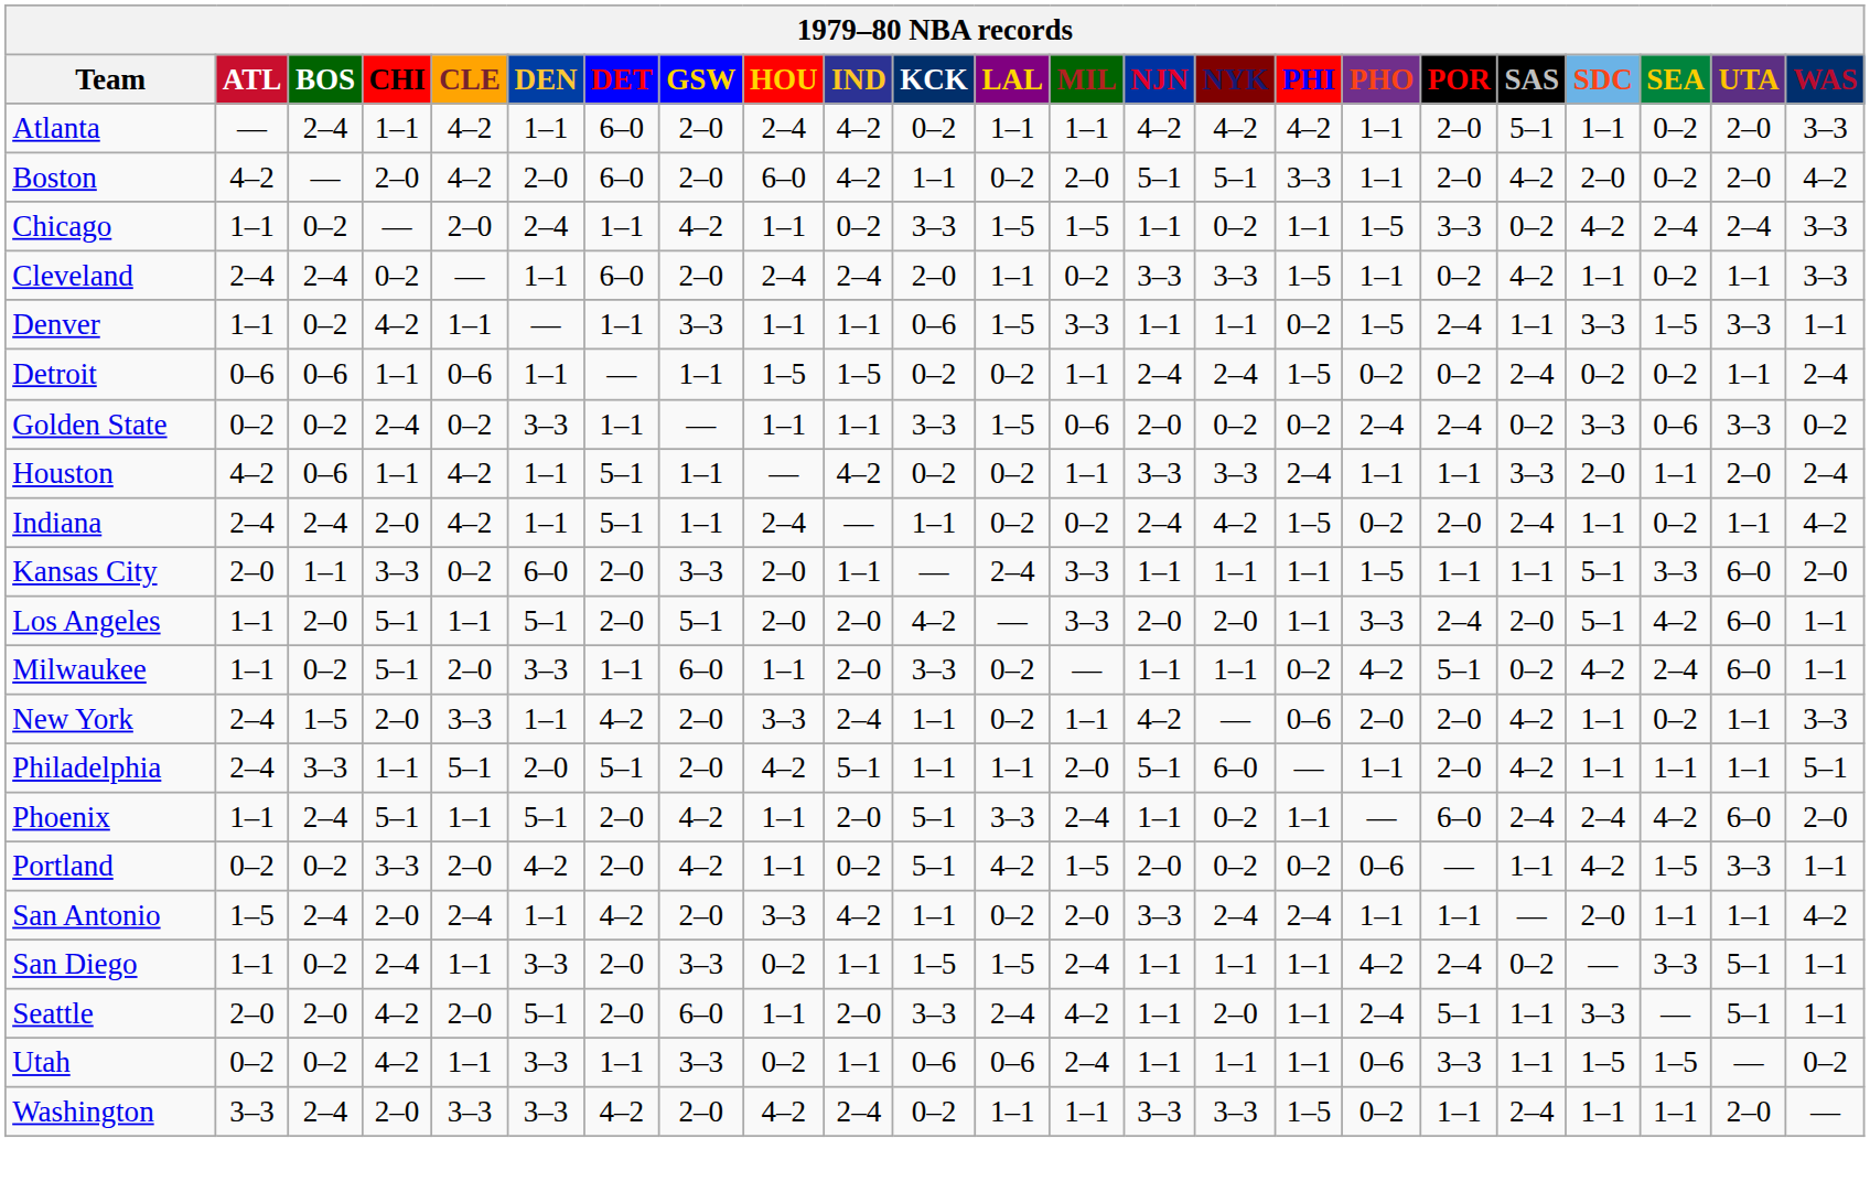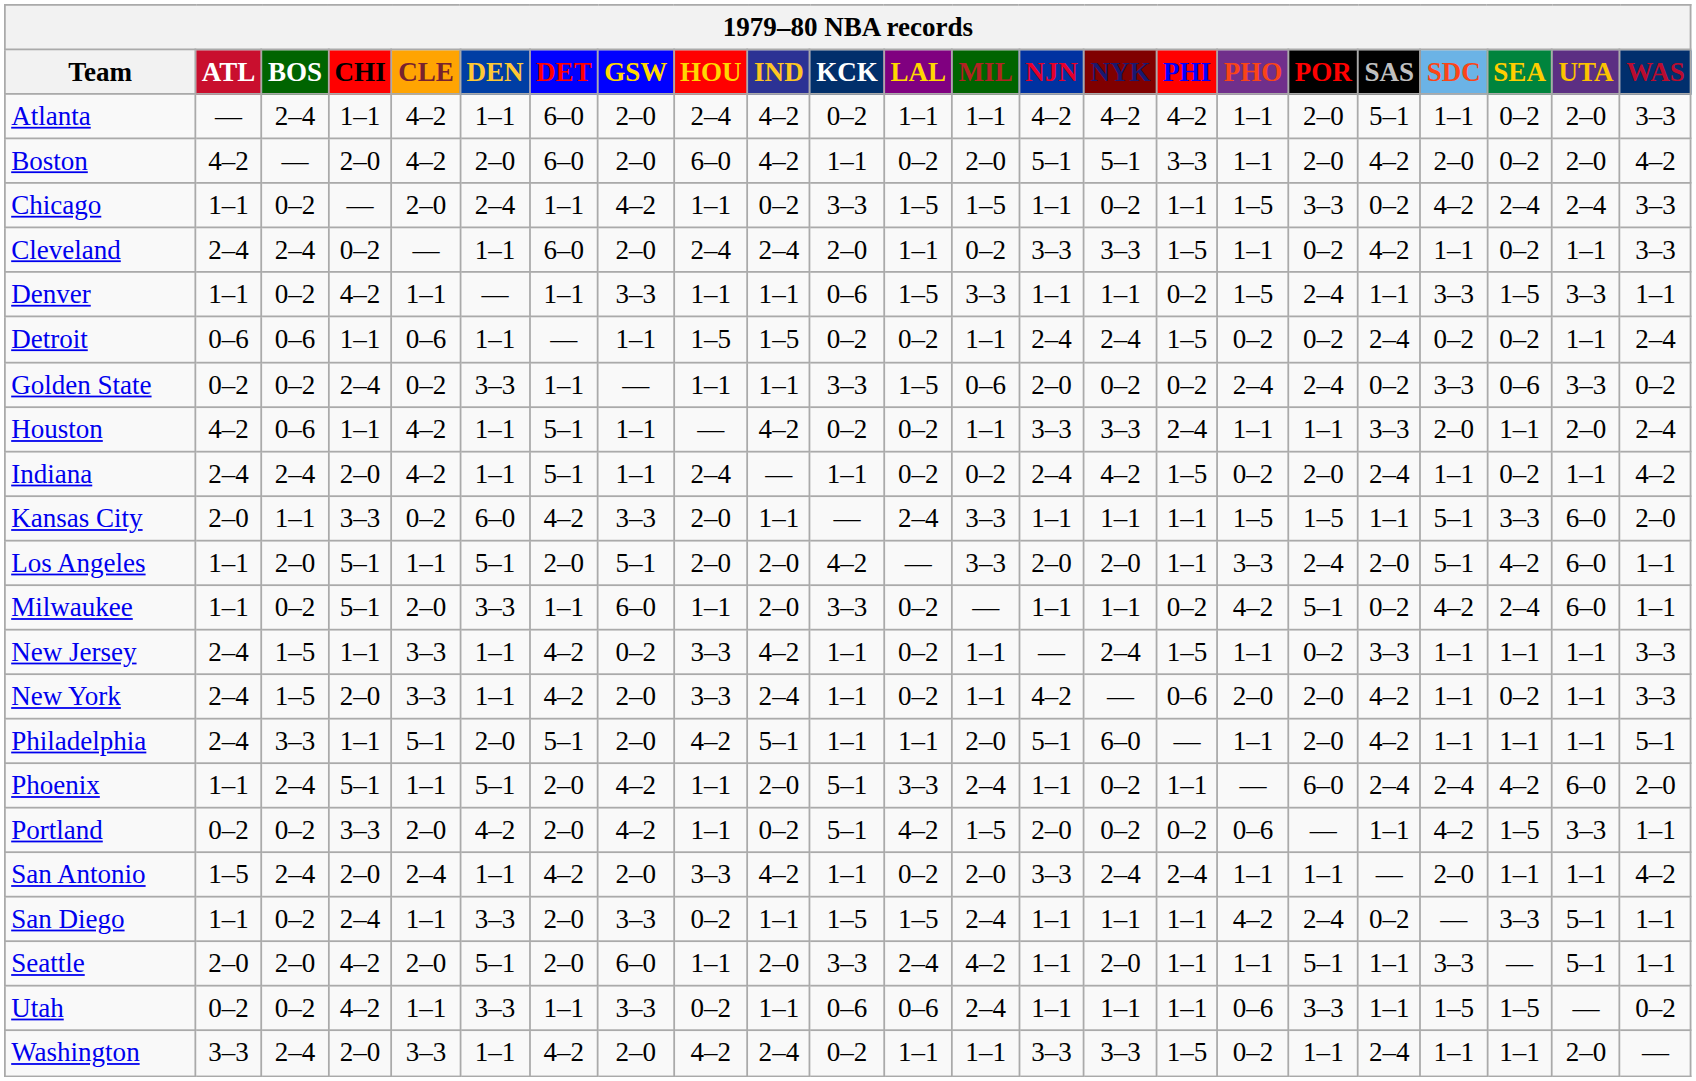 <table class="wikitable" style="font-size:95%; text-align:center;">
 <tr>
 <th colspan=23>1979–80 NBA records</th>
 </tr>
 <tr>
 <th width=100>Team</th>
 <th style="background:#C90F2E;color:#FFFFFF;width=35">ATL</th>
 <th style="background:#006400;color:#FFFFFF;width=35">BOS</th>
 <th style="background:#FF0000;color:#000000;width=35">CHI</th>
 <th style="background:#FFA402;color:#77222F;width=35">CLE</th>
 <th style="background:#003EA4;color:#FDC835;width=35">DEN</th>
 <th style="background:#0000FF;color:#FF0000;width=35">DET</th>
 <th style="background:#0000FF;color:#FFD700;width=35">GSW</th>
 <th style="background:#FF0000;color:#FFD700;width=35">HOU</th>
 <th style="background:#2C3294;color:#FCC624;width=35">IND</th>
 <th style="background:#012F6B;color:#FFFFFF;width=35">KCK</th>
 <th style="background:#800080;color:#FFD700;width=35">LAL</th>
 <th style="background:#006400;color:#B22222;width=35">MIL</th>
 <th style="background:#0032A1;color:#E5002B;width=35">NJN</th>
 <th style="background:#800000;color:#191970;width=35">NYK</th>
 <th style="background:#FF0000;color:#0000FF;width=35">PHI</th>
 <th style="background:#702F8B;color:#FA4417;width=35">PHO</th>
 <th style="background:#000000;color:#FF0000;width=35">POR</th>
 <th style="background:#000000;color:#C0C0C0;width=35">SAS</th>
 <th style="background:#6BB3E6;color:#FA4518;width=35">SDC</th>
 <th style="background:#00843D;color:#FFCD01;width=35">SEA</th>
 <th style="background:#5C2F83;color:#FCC200;width=35">UTA</th>
 <th style="background:#012F6D;color:#BA0C2F;width=35">WAS</th>
 </tr>
 <tr>
 <td style="text-align:left;"><a href='#'>Atlanta</a></td>
 <td>—</td>
 <td>2–4</td>
 <td>1–1</td>
 <td>4–2</td>
 <td>1–1</td>
 <td>6–0</td>
 <td>2–0</td>
 <td>2–4</td>
 <td>4–2</td>
 <td>0–2</td>
 <td>1–1</td>
 <td>1–1</td>
 <td>4–2</td>
 <td>4–2</td>
 <td>4–2</td>
 <td>1–1</td>
 <td>2–0</td>
 <td>5–1</td>
 <td>1–1</td>
 <td>0–2</td>
 <td>2–0</td>
 <td>3–3</td>
 </tr>
 <tr>
 <td style="text-align:left;"><a href='#'>Boston</a></td>
 <td>4–2</td>
 <td>—</td>
 <td>2–0</td>
 <td>4–2</td>
 <td>2–0</td>
 <td>6–0</td>
 <td>2–0</td>
 <td>6–0</td>
 <td>4–2</td>
 <td>1–1</td>
 <td>0–2</td>
 <td>2–0</td>
 <td>5–1</td>
 <td>5–1</td>
 <td>3–3</td>
 <td>1–1</td>
 <td>2–0</td>
 <td>4–2</td>
 <td>2–0</td>
 <td>0–2</td>
 <td>2–0</td>
 <td>4–2</td>
 </tr>
 <tr>
 <td style="text-align:left;"><a href='#'>Chicago</a></td>
 <td>1–1</td>
 <td>0–2</td>
 <td>—</td>
 <td>2–0</td>
 <td>2–4</td>
 <td>1–1</td>
 <td>4–2</td>
 <td>1–1</td>
 <td>0–2</td>
 <td>3–3</td>
 <td>1–5</td>
 <td>1–5</td>
 <td>1–1</td>
 <td>0–2</td>
 <td>1–1</td>
 <td>1–5</td>
 <td>3–3</td>
 <td>0–2</td>
 <td>4–2</td>
 <td>2–4</td>
 <td>2–4</td>
 <td>3–3</td>
 </tr>
 <tr>
 <td style="text-align:left;"><a href='#'>Cleveland</a></td>
 <td>2–4</td>
 <td>2–4</td>
 <td>0–2</td>
 <td>—</td>
 <td>1–1</td>
 <td>6–0</td>
 <td>2–0</td>
 <td>2–4</td>
 <td>2–4</td>
 <td>2–0</td>
 <td>1–1</td>
 <td>0–2</td>
 <td>3–3</td>
 <td>3–3</td>
 <td>1–5</td>
 <td>1–1</td>
 <td>0–2</td>
 <td>4–2</td>
 <td>1–1</td>
 <td>0–2</td>
 <td>1–1</td>
 <td>3–3</td>
 </tr>
 <tr>
 <td style="text-align:left;"><a href='#'>Denver</a></td>
 <td>1–1</td>
 <td>0–2</td>
 <td>4–2</td>
 <td>1–1</td>
 <td>—</td>
 <td>1–1</td>
 <td>3–3</td>
 <td>1–1</td>
 <td>1–1</td>
 <td>0–6</td>
 <td>1–5</td>
 <td>3–3</td>
 <td>1–1</td>
 <td>1–1</td>
 <td>0–2</td>
 <td>1–5</td>
 <td>2–4</td>
 <td>1–1</td>
 <td>3–3</td>
 <td>1–5</td>
 <td>3–3</td>
 <td>1–1</td>
 </tr>
 <tr>
 <td style="text-align:left;"><a href='#'>Detroit</a></td>
 <td>0–6</td>
 <td>0–6</td>
 <td>1–1</td>
 <td>0–6</td>
 <td>1–1</td>
 <td>—</td>
 <td>1–1</td>
 <td>1–5</td>
 <td>1–5</td>
 <td>0–2</td>
 <td>0–2</td>
 <td>1–1</td>
 <td>2–4</td>
 <td>2–4</td>
 <td>1–5</td>
 <td>0–2</td>
 <td>0–2</td>
 <td>2–4</td>
 <td>0–2</td>
 <td>0–2</td>
 <td>1–1</td>
 <td>2–4</td>
 </tr>
 <tr>
 <td style="text-align:left;"><a href='#'>Golden State</a></td>
 <td>0–2</td>
 <td>0–2</td>
 <td>2–4</td>
 <td>0–2</td>
 <td>3–3</td>
 <td>1–1</td>
 <td>—</td>
 <td>1–1</td>
 <td>1–1</td>
 <td>3–3</td>
 <td>1–5</td>
 <td>0–6</td>
 <td>2–0</td>
 <td>0–2</td>
 <td>0–2</td>
 <td>2–4</td>
 <td>2–4</td>
 <td>0–2</td>
 <td>3–3</td>
 <td>0–6</td>
 <td>3–3</td>
 <td>0–2</td>
 </tr>
 <tr>
 <td style="text-align:left;"><a href='#'>Houston</a></td>
 <td>4–2</td>
 <td>0–6</td>
 <td>1–1</td>
 <td>4–2</td>
 <td>1–1</td>
 <td>5–1</td>
 <td>1–1</td>
 <td>—</td>
 <td>4–2</td>
 <td>0–2</td>
 <td>0–2</td>
 <td>1–1</td>
 <td>3–3</td>
 <td>3–3</td>
 <td>2–4</td>
 <td>1–1</td>
 <td>1–1</td>
 <td>3–3</td>
 <td>2–0</td>
 <td>1–1</td>
 <td>2–0</td>
 <td>2–4</td>
 </tr>
 <tr>
 <td style="text-align:left;"><a href='#'>Indiana</a></td>
 <td>2–4</td>
 <td>2–4</td>
 <td>2–0</td>
 <td>4–2</td>
 <td>1–1</td>
 <td>5–1</td>
 <td>1–1</td>
 <td>2–4</td>
 <td>—</td>
 <td>1–1</td>
 <td>0–2</td>
 <td>0–2</td>
 <td>2–4</td>
 <td>4–2</td>
 <td>1–5</td>
 <td>0–2</td>
 <td>2–0</td>
 <td>2–4</td>
 <td>1–1</td>
 <td>0–2</td>
 <td>1–1</td>
 <td>4–2</td>
 </tr>
 <tr>
 <td style="text-align:left;"><a href='#'>Kansas City</a></td>
 <td>2–0</td>
 <td>1–1</td>
 <td>3–3</td>
 <td>0–2</td>
 <td>6–0</td>
-<td>2–0</td>
+<td>4–2</td>
 <td>3–3</td>
 <td>2–0</td>
 <td>1–1</td>
 <td>—</td>
 <td>2–4</td>
 <td>3–3</td>
 <td>1–1</td>
 <td>1–1</td>
 <td>1–1</td>
 <td>1–5</td>
-<td>1–1</td>
+<td>1–5</td>
 <td>1–1</td>
 <td>5–1</td>
 <td>3–3</td>
 <td>6–0</td>
 <td>2–0</td>
 </tr>
 <tr>
 <td style="text-align:left;"><a href='#'>Los Angeles</a></td>
 <td>1–1</td>
 <td>2–0</td>
 <td>5–1</td>
 <td>1–1</td>
 <td>5–1</td>
 <td>2–0</td>
 <td>5–1</td>
 <td>2–0</td>
 <td>2–0</td>
 <td>4–2</td>
 <td>—</td>
 <td>3–3</td>
 <td>2–0</td>
 <td>2–0</td>
 <td>1–1</td>
 <td>3–3</td>
 <td>2–4</td>
 <td>2–0</td>
 <td>5–1</td>
 <td>4–2</td>
 <td>6–0</td>
 <td>1–1</td>
 </tr>
 <tr>
 <td style="text-align:left;"><a href='#'>Milwaukee</a></td>
 <td>1–1</td>
 <td>0–2</td>
 <td>5–1</td>
 <td>2–0</td>
 <td>3–3</td>
 <td>1–1</td>
 <td>6–0</td>
 <td>1–1</td>
 <td>2–0</td>
 <td>3–3</td>
 <td>0–2</td>
 <td>—</td>
 <td>1–1</td>
 <td>1–1</td>
 <td>0–2</td>
 <td>4–2</td>
 <td>5–1</td>
 <td>0–2</td>
 <td>4–2</td>
 <td>2–4</td>
 <td>6–0</td>
 <td>1–1</td>
+</tr>
+<tr>
+<td style="text-align:left;"><a href='#'>New Jersey</a></td>
+<td>2–4</td>
+<td>1–5</td>
+<td>1–1</td>
+<td>3–3</td>
+<td>1–1</td>
+<td>4–2</td>
+<td>0–2</td>
+<td>3–3</td>
+<td>4–2</td>
+<td>1–1</td>
+<td>0–2</td>
+<td>1–1</td>
+<td>—</td>
+<td>2–4</td>
+<td>1–5</td>
+<td>1–1</td>
+<td>0–2</td>
+<td>3–3</td>
+<td>1–1</td>
+<td>1–1</td>
+<td>1–1</td>
+<td>3–3</td>
 </tr>
 <tr>
 <td style="text-align:left;"><a href='#'>New York</a></td>
 <td>2–4</td>
 <td>1–5</td>
 <td>2–0</td>
 <td>3–3</td>
 <td>1–1</td>
 <td>4–2</td>
 <td>2–0</td>
 <td>3–3</td>
 <td>2–4</td>
 <td>1–1</td>
 <td>0–2</td>
 <td>1–1</td>
 <td>4–2</td>
 <td>—</td>
 <td>0–6</td>
 <td>2–0</td>
 <td>2–0</td>
 <td>4–2</td>
 <td>1–1</td>
 <td>0–2</td>
 <td>1–1</td>
 <td>3–3</td>
 </tr>
 <tr>
 <td style="text-align:left;"><a href='#'>Philadelphia</a></td>
 <td>2–4</td>
 <td>3–3</td>
 <td>1–1</td>
 <td>5–1</td>
 <td>2–0</td>
 <td>5–1</td>
 <td>2–0</td>
 <td>4–2</td>
 <td>5–1</td>
 <td>1–1</td>
 <td>1–1</td>
 <td>2–0</td>
 <td>5–1</td>
 <td>6–0</td>
 <td>—</td>
 <td>1–1</td>
 <td>2–0</td>
 <td>4–2</td>
 <td>1–1</td>
 <td>1–1</td>
 <td>1–1</td>
 <td>5–1</td>
 </tr>
 <tr>
 <td style="text-align:left;"><a href='#'>Phoenix</a></td>
 <td>1–1</td>
 <td>2–4</td>
 <td>5–1</td>
 <td>1–1</td>
 <td>5–1</td>
 <td>2–0</td>
 <td>4–2</td>
 <td>1–1</td>
 <td>2–0</td>
 <td>5–1</td>
 <td>3–3</td>
 <td>2–4</td>
 <td>1–1</td>
 <td>0–2</td>
 <td>1–1</td>
 <td>—</td>
 <td>6–0</td>
 <td>2–4</td>
 <td>2–4</td>
 <td>4–2</td>
 <td>6–0</td>
 <td>2–0</td>
 </tr>
 <tr>
 <td style="text-align:left;"><a href='#'>Portland</a></td>
 <td>0–2</td>
 <td>0–2</td>
 <td>3–3</td>
 <td>2–0</td>
 <td>4–2</td>
 <td>2–0</td>
 <td>4–2</td>
 <td>1–1</td>
 <td>0–2</td>
 <td>5–1</td>
 <td>4–2</td>
 <td>1–5</td>
 <td>2–0</td>
 <td>0–2</td>
 <td>0–2</td>
 <td>0–6</td>
 <td>—</td>
 <td>1–1</td>
 <td>4–2</td>
 <td>1–5</td>
 <td>3–3</td>
 <td>1–1</td>
 </tr>
 <tr>
 <td style="text-align:left;"><a href='#'>San Antonio</a></td>
 <td>1–5</td>
 <td>2–4</td>
 <td>2–0</td>
 <td>2–4</td>
 <td>1–1</td>
 <td>4–2</td>
 <td>2–0</td>
 <td>3–3</td>
 <td>4–2</td>
 <td>1–1</td>
 <td>0–2</td>
 <td>2–0</td>
 <td>3–3</td>
 <td>2–4</td>
 <td>2–4</td>
 <td>1–1</td>
 <td>1–1</td>
 <td>—</td>
 <td>2–0</td>
 <td>1–1</td>
 <td>1–1</td>
 <td>4–2</td>
 </tr>
 <tr>
 <td style="text-align:left;"><a href='#'>San Diego</a></td>
 <td>1–1</td>
 <td>0–2</td>
 <td>2–4</td>
 <td>1–1</td>
 <td>3–3</td>
 <td>2–0</td>
 <td>3–3</td>
 <td>0–2</td>
 <td>1–1</td>
 <td>1–5</td>
 <td>1–5</td>
 <td>2–4</td>
 <td>1–1</td>
 <td>1–1</td>
 <td>1–1</td>
 <td>4–2</td>
 <td>2–4</td>
 <td>0–2</td>
 <td>—</td>
 <td>3–3</td>
 <td>5–1</td>
 <td>1–1</td>
 </tr>
 <tr>
 <td style="text-align:left;"><a href='#'>Seattle</a></td>
 <td>2–0</td>
 <td>2–0</td>
 <td>4–2</td>
 <td>2–0</td>
 <td>5–1</td>
 <td>2–0</td>
 <td>6–0</td>
 <td>1–1</td>
 <td>2–0</td>
 <td>3–3</td>
 <td>2–4</td>
 <td>4–2</td>
 <td>1–1</td>
 <td>2–0</td>
 <td>1–1</td>
-<td>2–4</td>
+<td>1–1</td>
 <td>5–1</td>
 <td>1–1</td>
 <td>3–3</td>
 <td>—</td>
 <td>5–1</td>
 <td>1–1</td>
 </tr>
 <tr>
 <td style="text-align:left;"><a href='#'>Utah</a></td>
 <td>0–2</td>
 <td>0–2</td>
 <td>4–2</td>
 <td>1–1</td>
 <td>3–3</td>
 <td>1–1</td>
 <td>3–3</td>
 <td>0–2</td>
 <td>1–1</td>
 <td>0–6</td>
 <td>0–6</td>
 <td>2–4</td>
 <td>1–1</td>
 <td>1–1</td>
 <td>1–1</td>
 <td>0–6</td>
 <td>3–3</td>
 <td>1–1</td>
 <td>1–5</td>
 <td>1–5</td>
 <td>—</td>
 <td>0–2</td>
 </tr>
 <tr>
 <td style="text-align:left;"><a href='#'>Washington</a></td>
 <td>3–3</td>
 <td>2–4</td>
 <td>2–0</td>
 <td>3–3</td>
-<td>3–3</td>
+<td>1–1</td>
 <td>4–2</td>
 <td>2–0</td>
 <td>4–2</td>
 <td>2–4</td>
 <td>0–2</td>
 <td>1–1</td>
 <td>1–1</td>
 <td>3–3</td>
 <td>3–3</td>
 <td>1–5</td>
 <td>0–2</td>
 <td>1–1</td>
 <td>2–4</td>
 <td>1–1</td>
 <td>1–1</td>
 <td>2–0</td>
 <td>—</td>
 </tr>
 </table>
